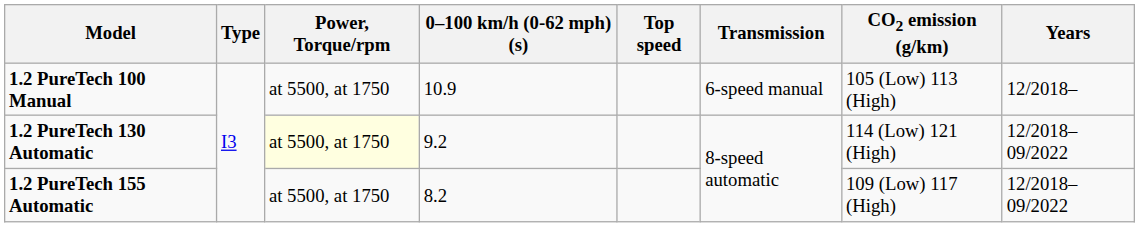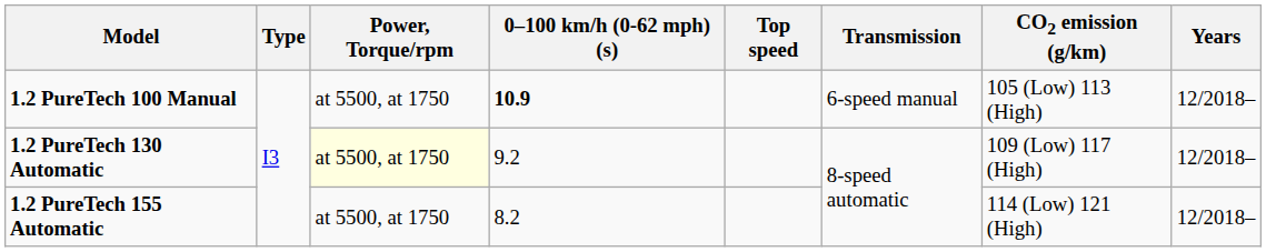 <table class="wikitable collapsible" style="font-size:90%;">
 <tr>
 <th>Model</th>
 <th>Type</th>
 <th>Power, Torque/rpm</th>
 <th>0–100 km/h (0-62 mph) (s)</th>
 <th>Top speed</th>
 <th>Transmission</th>
 <th>CO<sub>2</sub> emission (g/km)</th>
 <th>Years</th>
 </tr>
 <tr>
 <td><strong>1.2 PureTech 100 Manual</strong></td>
 <td rowspan="3"> <a href='#'>I3</a></td>
 <td> at 5500,  at 1750</td>
-<td>10.9</td>
+<td><strong>10.9</strong></td>
 <td></td>
 <td>6-speed manual</td>
 <td>105 (Low) 113 (High)</td>
 <td>12/2018–</td>
 </tr>
 <tr>
 <td><strong>1.2 PureTech 130 Automatic</strong></td>
 <td style="background: lightyellow;"> at 5500,  at 1750</td>
 <td>9.2</td>
 <td></td>
 <td rowspan="2">8-speed automatic</td>
-<td>114 (Low) 121 (High)</td>
-<td>12/2018–09/2022</td>
+<td>109 (Low) 117 (High)</td>
+<td>12/2018–</td>
 </tr>
 <tr>
 <td><strong>1.2 PureTech 155 Automatic</strong></td>
 <td> at 5500,  at 1750</td>
 <td>8.2</td>
 <td></td>
-<td>109 (Low) 117 (High)</td>
-<td>12/2018–09/2022</td>
+<td>114 (Low) 121 (High)</td>
+<td>12/2018–</td>
 </tr>
 </table>
